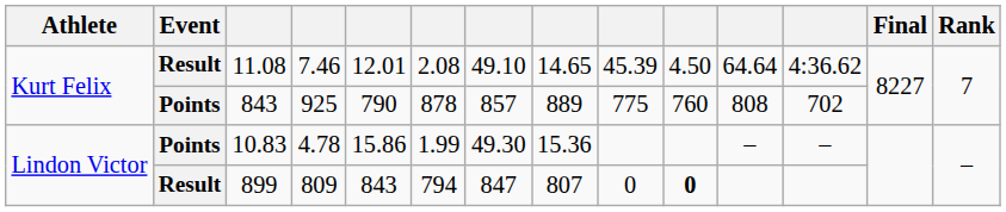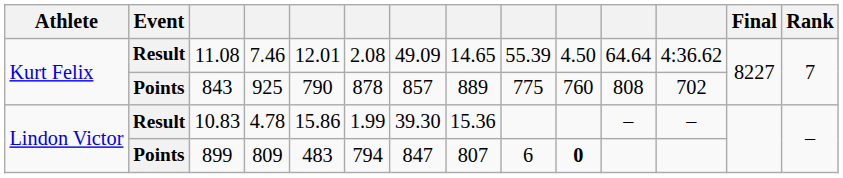 <table class=wikitable style=font-size:90%>
 <tr>
 <th>Athlete</th>
 <th>Event</th>
 <th></th>
 <th></th>
 <th></th>
 <th></th>
 <th></th>
 <th></th>
 <th></th>
 <th></th>
 <th></th>
 <th></th>
 <th>Final</th>
 <th>Rank</th>
 </tr>
 <tr align=center>
 <td rowspan=2 style=text-align:left><a href='#'>Kurt Felix</a></td>
 <th style=font-size:95%>Result</th>
 <td>11.08 <strong></strong></td>
 <td>7.46</td>
 <td>12.01</td>
 <td>2.08 <strong></strong></td>
-<td>49.10</td>
+<td>49.09</td>
 <td>14.65 <strong></strong></td>
-<td>45.39</td>
+<td>55.39</td>
 <td>4.50 <strong></strong></td>
 <td>64.64</td>
 <td>4:36.62</td>
 <td rowspan=2>8227</td>
 <td rowspan=2>7</td>
 </tr>
 <tr align=center>
 <th style=font-size:95%>Points</th>
 <td>843</td>
 <td>925</td>
 <td>790</td>
 <td>878</td>
 <td>857</td>
 <td>889</td>
 <td>775</td>
 <td>760</td>
 <td>808</td>
 <td>702</td>
 </tr>
 <tr align=center>
 <td rowspan=2 style=text-align:left><a href='#'>Lindon Victor</a></td>
-<th style=font-size:95%>Points</th>
+<th style=font-size:95%>Result</th>
 <td>10.83</td>
 <td>4.78</td>
 <td>15.86</td>
 <td>1.99</td>
-<td>49.30</td>
+<td>39.30</td>
 <td>15.36</td>
 <td></td>
 <td></td>
 <td>–</td>
 <td>–</td>
 <td rowspan=2></td>
 <td rowspan=2>–</td>
 </tr>
 <tr align=center>
-<th style=font-size:95%>Result</th>
+<th style=font-size:95%>Points</th>
 <td>899</td>
 <td>809</td>
-<td>843</td>
+<td>483</td>
 <td>794</td>
 <td>847</td>
 <td>807</td>
-<td>0</td>
+<td>6</td>
 <td><strong>0</strong></td>
 <td></td>
 <td></td>
 </tr>
 </table>
